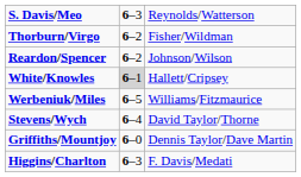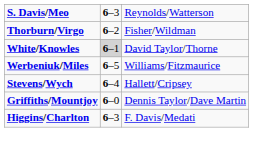 <table class="wikitable ">
 <tr>
 <td>  <strong><a href='#'>S. Davis</a>/<a href='#'>Meo</a></strong></td>
 <td style="text-align:center;"><strong>6</strong>–3</td>
 <td>  <a href='#'>Reynolds</a>/<a href='#'>Watterson</a></td>
 </tr>
 <tr>
 <td>  <strong><a href='#'>Thorburn</a>/<a href='#'>Virgo</a></strong></td>
 <td style="text-align:center;"><strong>6</strong>–2</td>
 <td>  <a href='#'>Fisher</a>/<a href='#'>Wildman</a></td>
 </tr>
 <tr>
-<td>  <strong><a href='#'>Reardon</a>/<a href='#'>Spencer</a></strong></td>
-<td style="text-align:center;"><strong>6</strong>–2</td>
-<td>  <a href='#'>Johnson</a>/<a href='#'>Wilson</a></td>
-</tr>
-<tr>
 <td>  <strong><a href='#'>White</a>/<a href='#'>Knowles</a></strong></td>
 <td style="background: lightgrey; text-align:center;"><strong>6</strong>–1</td>
-<td>  <a href='#'>Hallett</a>/<a href='#'>Cripsey</a></td>
+<td>  <a href='#'>David Taylor</a>/<a href='#'>Thorne</a></td>
 </tr>
 <tr>
 <td>  <strong><a href='#'>Werbeniuk</a>/<a href='#'>Miles</a></strong></td>
 <td style="text-align:center;"><strong>6</strong>–5</td>
 <td>  <a href='#'>Williams</a>/<a href='#'>Fitzmaurice</a></td>
 </tr>
 <tr>
 <td>  <strong><a href='#'>Stevens</a>/<a href='#'>Wych</a></strong></td>
 <td style="text-align:center;"><strong>6</strong>–4</td>
-<td>  <a href='#'>David Taylor</a>/<a href='#'>Thorne</a></td>
+<td>  <a href='#'>Hallett</a>/<a href='#'>Cripsey</a></td>
 </tr>
 <tr>
 <td>  <strong><a href='#'>Griffiths</a>/<a href='#'>Mountjoy</a></strong></td>
 <td style="text-align:center;"><strong>6</strong>–0</td>
 <td>  <a href='#'>Dennis Taylor</a>/<a href='#'>Dave Martin</a></td>
 </tr>
 <tr>
 <td>  <strong><a href='#'>Higgins</a>/<a href='#'>Charlton</a></strong></td>
 <td style="text-align:center;"><strong>6</strong>–3</td>
 <td>  <a href='#'>F. Davis</a>/<a href='#'>Medati</a></td>
 </tr>
 </table>
